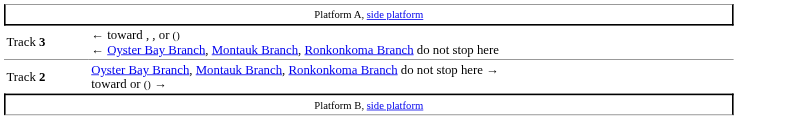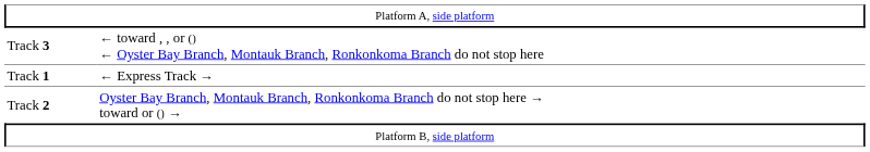 <table border=0 cellspacing=0 cellpadding=3>
 <tr>
 <td style="border-top:solid 1px gray;border-right:solid 2px black;border-left:solid 2px black;border-bottom:solid 2px black;text-align:center;" colspan=2><small>Platform A, <a href='#'>side platform</a></small> </td>
 </tr>
 <tr>
 <td style="border-bottom:solid 1px gray;" width=100>Track <strong>3</strong></td>
 <td style="border-bottom:solid 1px gray;" width=800>←  toward , , or  <small>()</small><br>←    <a href='#'>Oyster Bay Branch</a>, <a href='#'>Montauk Branch</a>, <a href='#'>Ronkonkoma Branch</a> do not stop here</td>
 </tr>
 <tr>
+<td style="border-bottom:solid 1px gray;" width=100>Track <strong>1</strong></td>
+<td style="border-bottom:solid 1px gray;" width=875>← Express Track →</td>
+</tr>
+<tr>
 <td>Track <strong>2</strong></td>
 <td>    <a href='#'>Oyster Bay Branch</a>, <a href='#'>Montauk Branch</a>, <a href='#'>Ronkonkoma Branch</a> do not stop here → <br>  toward  or  <small>()</small> →</td>
 </tr>
 <tr>
 <td style="border-bottom:solid 1px gray;border-top:solid 2px black;border-right:solid 2px black;border-left:solid 2px black;text-align:center;" colspan=2><small>Platform B, <a href='#'>side platform</a></small> </td>
 </tr>
 </table>
